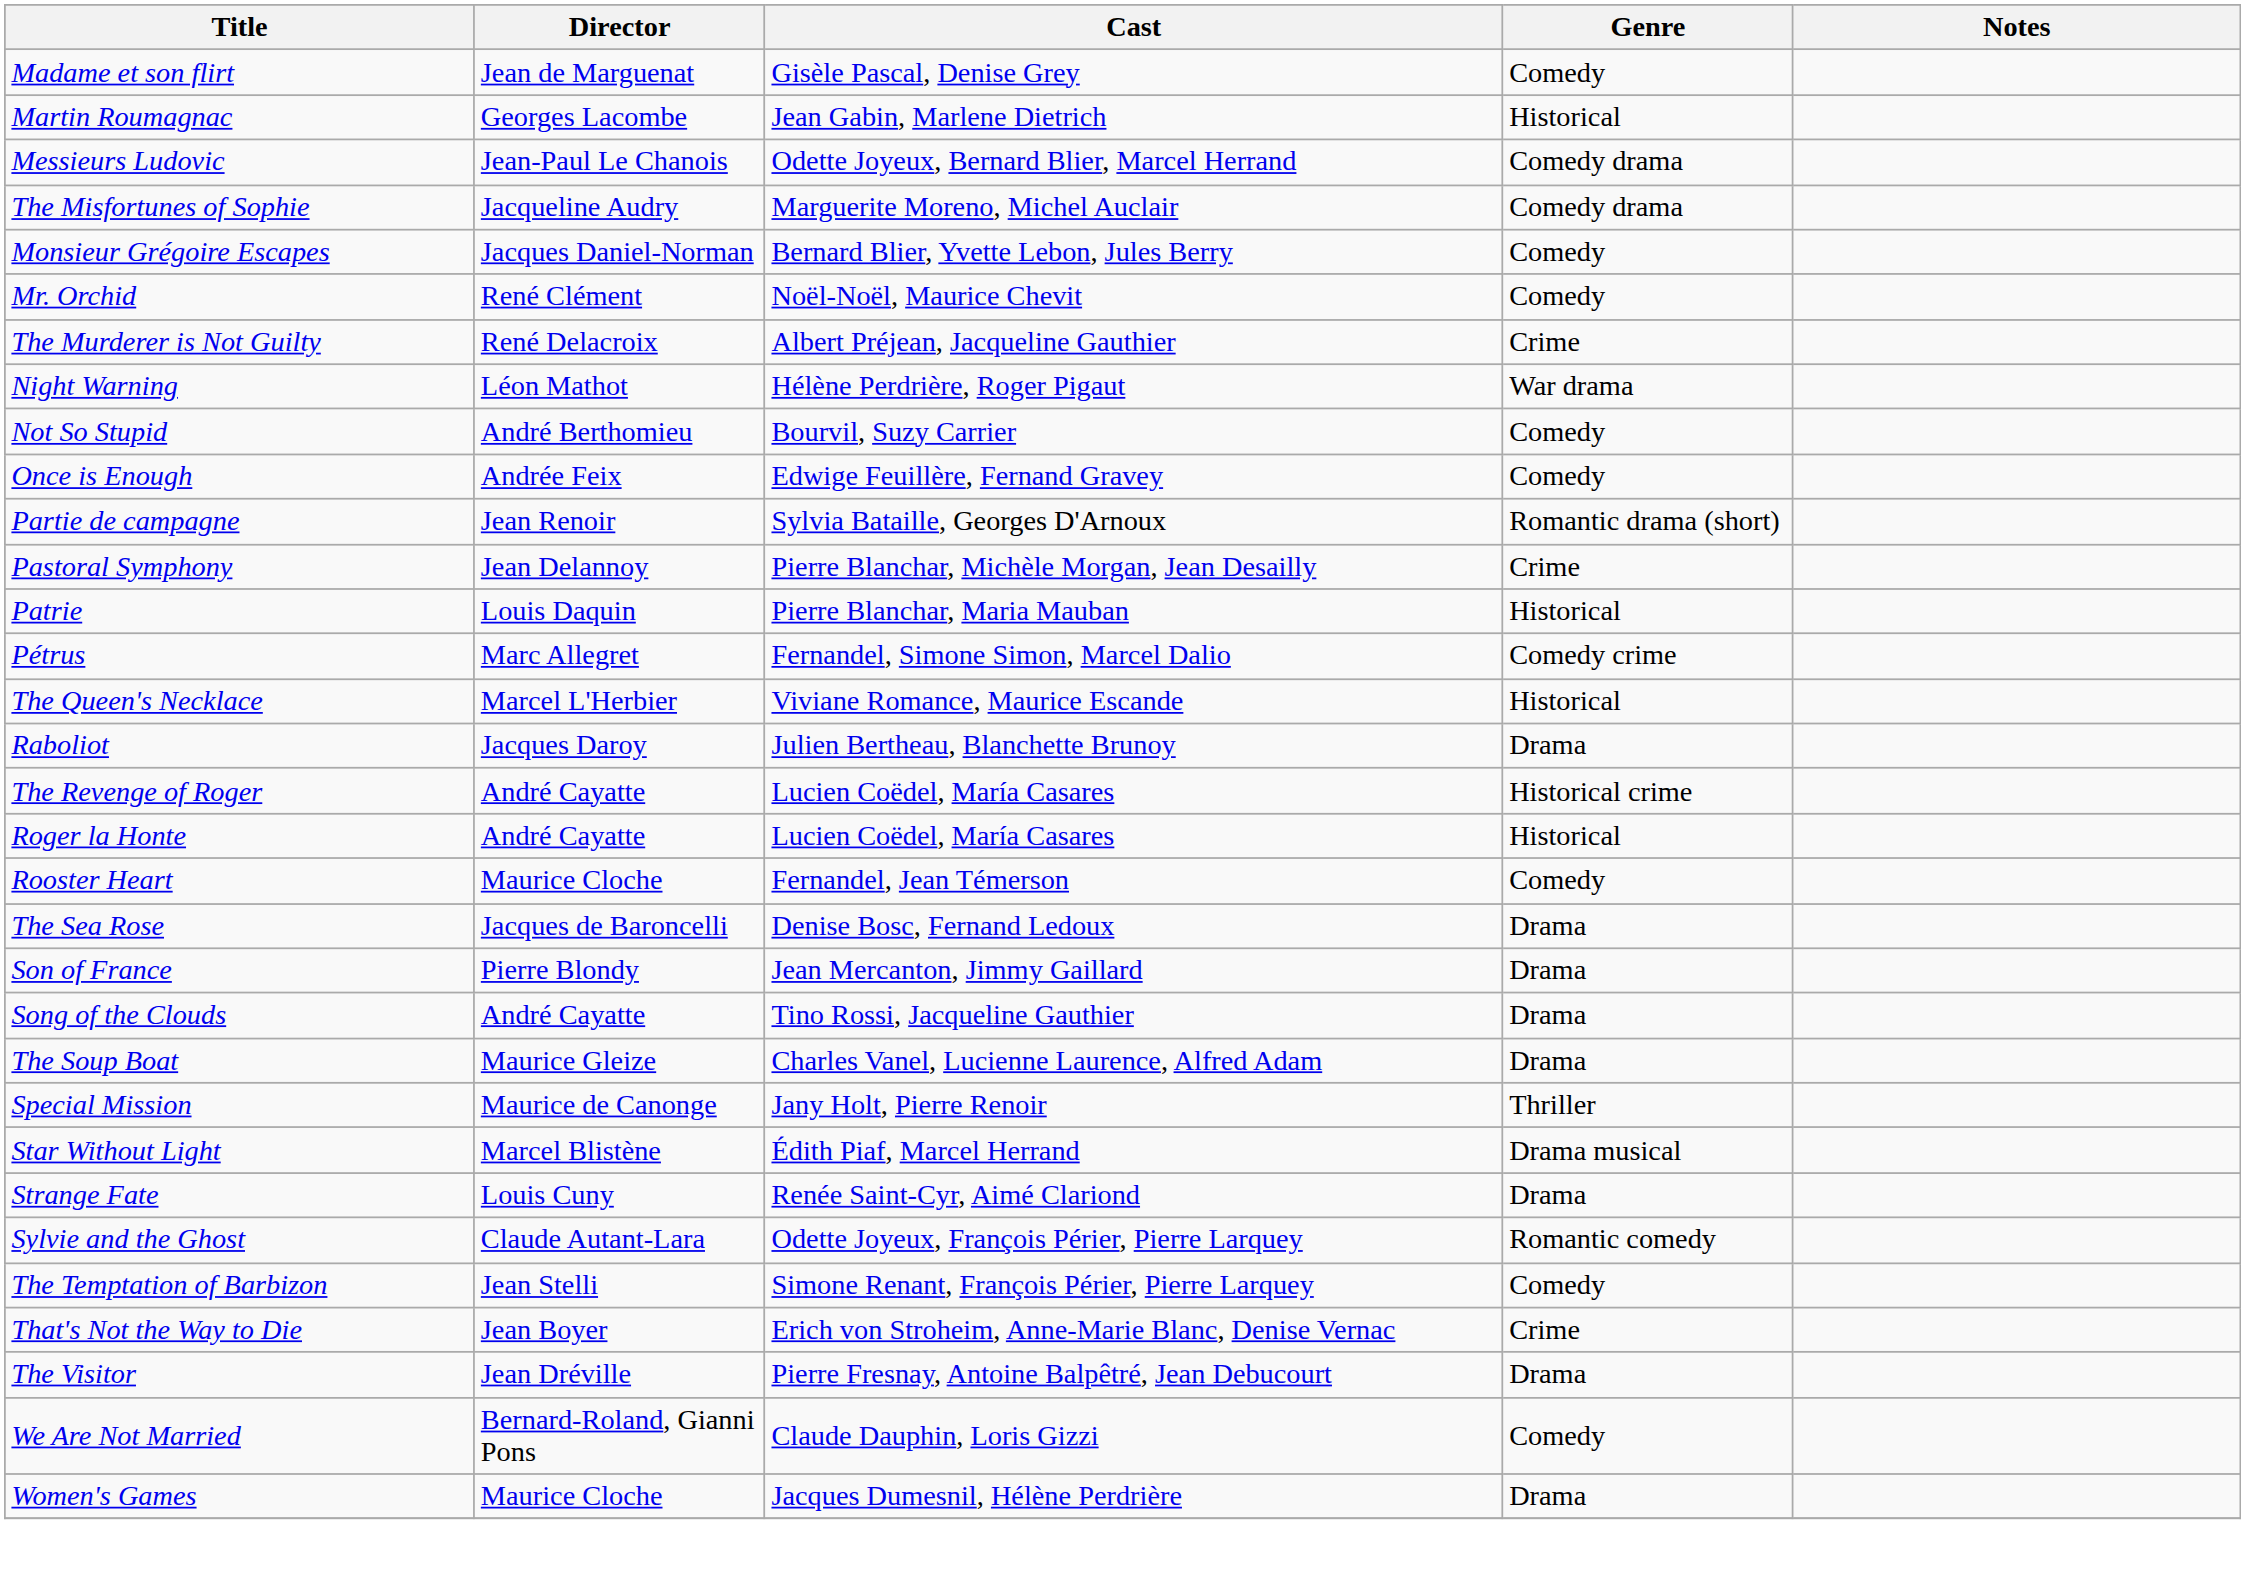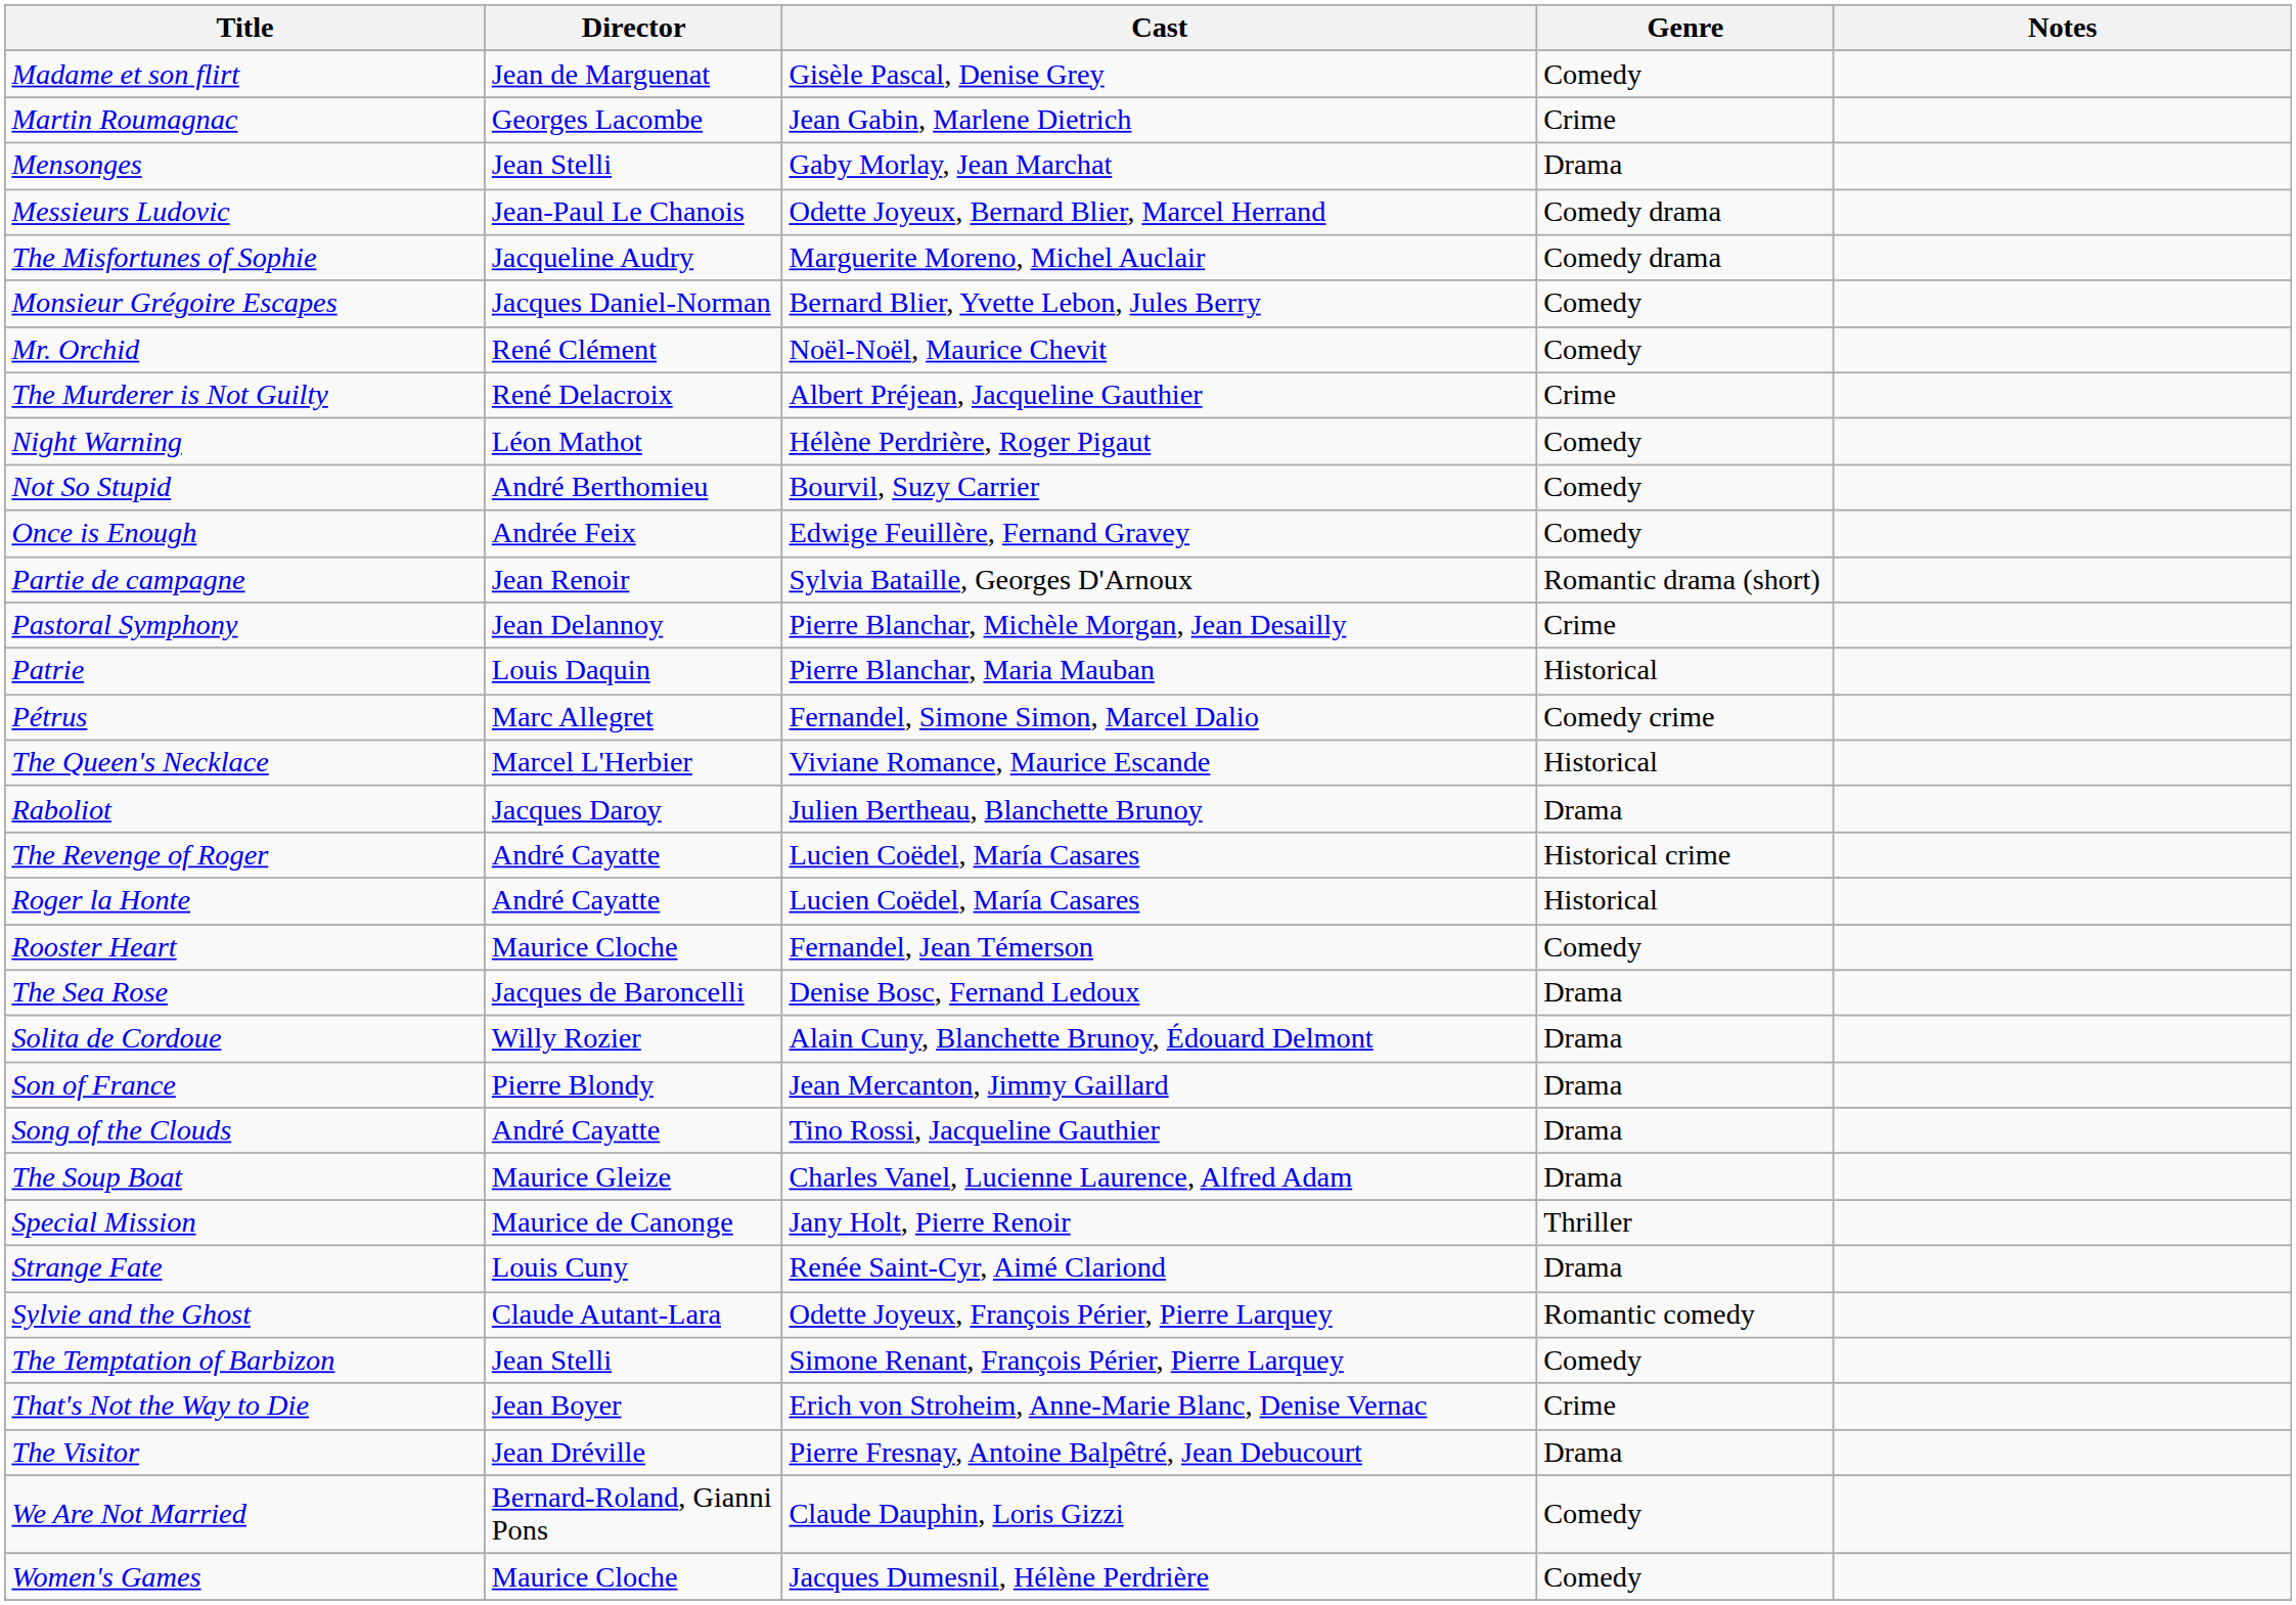 <table class="wikitable" style="width:100%;">
 <tr>
 <th style="width:21%;">Title</th>
 <th style="width:13%;">Director</th>
 <th style="width:33%;">Cast</th>
 <th style="width:13%;">Genre</th>
 <th style="width:20%;">Notes</th>
 </tr>
 <tr>
 <td><em><a href='#'>Madame et son flirt</a></em></td>
 <td><a href='#'>Jean de Marguenat</a></td>
 <td><a href='#'>Gisèle Pascal</a>, <a href='#'>Denise Grey</a></td>
 <td>Comedy</td>
 <td></td>
 </tr>
 <tr>
 <td><em><a href='#'>Martin Roumagnac</a></em></td>
 <td><a href='#'>Georges Lacombe</a></td>
 <td><a href='#'>Jean Gabin</a>, <a href='#'>Marlene Dietrich</a></td>
-<td>Historical</td>
+<td>Crime</td>
+<td></td>
+</tr>
+<tr>
+<td><em><a href='#'>Mensonges</a></em></td>
+<td><a href='#'>Jean Stelli</a></td>
+<td><a href='#'>Gaby Morlay</a>, <a href='#'>Jean Marchat</a></td>
+<td>Drama</td>
 <td></td>
 </tr>
 <tr>
 <td><em><a href='#'>Messieurs Ludovic</a></em></td>
 <td><a href='#'>Jean-Paul Le Chanois</a></td>
 <td><a href='#'>Odette Joyeux</a>, <a href='#'>Bernard Blier</a>, <a href='#'>Marcel Herrand</a></td>
 <td>Comedy drama</td>
 <td></td>
 </tr>
 <tr>
 <td><em><a href='#'>The Misfortunes of Sophie</a></em></td>
 <td><a href='#'>Jacqueline Audry</a></td>
 <td><a href='#'>Marguerite Moreno</a>, <a href='#'>Michel Auclair</a></td>
 <td>Comedy drama</td>
 <td></td>
 </tr>
 <tr>
 <td><em><a href='#'>Monsieur Grégoire Escapes</a></em></td>
 <td><a href='#'>Jacques Daniel-Norman</a></td>
 <td><a href='#'>Bernard Blier</a>, <a href='#'>Yvette Lebon</a>, <a href='#'>Jules Berry</a></td>
 <td>Comedy</td>
 <td></td>
 </tr>
 <tr>
 <td><em><a href='#'>Mr. Orchid</a></em></td>
 <td><a href='#'>René Clément</a></td>
 <td><a href='#'>Noël-Noël</a>, <a href='#'>Maurice Chevit</a></td>
 <td>Comedy</td>
 <td></td>
 </tr>
 <tr>
 <td><em><a href='#'>The Murderer is Not Guilty</a></em></td>
 <td><a href='#'>René Delacroix</a></td>
 <td><a href='#'>Albert Préjean</a>, <a href='#'>Jacqueline Gauthier</a></td>
 <td>Crime</td>
 <td></td>
 </tr>
 <tr>
 <td><em><a href='#'>Night Warning</a></em></td>
 <td><a href='#'>Léon Mathot</a></td>
 <td><a href='#'>Hélène Perdrière</a>, <a href='#'>Roger Pigaut</a></td>
-<td>War drama</td>
+<td>Comedy</td>
 <td></td>
 </tr>
 <tr>
 <td><em><a href='#'>Not So Stupid</a></em></td>
 <td><a href='#'>André Berthomieu</a></td>
 <td><a href='#'>Bourvil</a>, <a href='#'>Suzy Carrier</a></td>
 <td>Comedy</td>
 <td></td>
 </tr>
 <tr>
 <td><em><a href='#'>Once is Enough</a></em></td>
 <td><a href='#'>Andrée Feix</a></td>
 <td><a href='#'>Edwige Feuillère</a>, <a href='#'>Fernand Gravey</a></td>
 <td>Comedy</td>
 <td></td>
 </tr>
 <tr>
 <td><em><a href='#'>Partie de campagne</a></em></td>
 <td><a href='#'>Jean Renoir</a></td>
 <td><a href='#'>Sylvia Bataille</a>, Georges D'Arnoux</td>
 <td>Romantic drama (short)</td>
 <td></td>
 </tr>
 <tr>
 <td><em><a href='#'>Pastoral Symphony</a></em></td>
 <td><a href='#'>Jean Delannoy</a></td>
 <td><a href='#'>Pierre Blanchar</a>, <a href='#'>Michèle Morgan</a>, <a href='#'>Jean Desailly</a></td>
 <td>Crime</td>
 <td></td>
 </tr>
 <tr>
 <td><em><a href='#'>Patrie</a></em></td>
 <td><a href='#'>Louis Daquin</a></td>
 <td><a href='#'>Pierre Blanchar</a>, <a href='#'>Maria Mauban</a></td>
 <td>Historical</td>
 <td></td>
 </tr>
 <tr>
 <td><em><a href='#'>Pétrus</a></em></td>
 <td><a href='#'>Marc Allegret</a></td>
 <td><a href='#'>Fernandel</a>, <a href='#'>Simone Simon</a>, <a href='#'>Marcel Dalio</a></td>
 <td>Comedy crime</td>
 <td></td>
 </tr>
 <tr>
 <td><em><a href='#'>The Queen's Necklace</a></em></td>
 <td><a href='#'>Marcel L'Herbier</a></td>
 <td><a href='#'>Viviane Romance</a>, <a href='#'>Maurice Escande</a></td>
 <td>Historical</td>
 <td></td>
 </tr>
 <tr>
 <td><em><a href='#'>Raboliot</a></em></td>
 <td><a href='#'>Jacques Daroy</a></td>
 <td><a href='#'>Julien Bertheau</a>, <a href='#'>Blanchette Brunoy</a></td>
 <td>Drama</td>
 <td></td>
 </tr>
 <tr>
 <td><em><a href='#'>The Revenge of Roger</a></em></td>
 <td><a href='#'>André Cayatte</a></td>
 <td><a href='#'>Lucien Coëdel</a>, <a href='#'>María Casares</a></td>
 <td>Historical crime</td>
 <td></td>
 </tr>
 <tr>
 <td><em><a href='#'>Roger la Honte</a></em></td>
 <td><a href='#'>André Cayatte</a></td>
 <td><a href='#'>Lucien Coëdel</a>, <a href='#'>María Casares</a></td>
 <td>Historical</td>
 <td></td>
 </tr>
 <tr>
 <td><em><a href='#'>Rooster Heart</a></em></td>
 <td><a href='#'>Maurice Cloche</a></td>
 <td><a href='#'>Fernandel</a>, <a href='#'>Jean Témerson</a></td>
 <td>Comedy</td>
 <td></td>
 </tr>
 <tr>
 <td><em><a href='#'>The Sea Rose</a></em></td>
 <td><a href='#'>Jacques de Baroncelli</a></td>
 <td><a href='#'>Denise Bosc</a>, <a href='#'>Fernand Ledoux</a></td>
 <td>Drama</td>
 <td></td>
 </tr>
 <tr>
+<td><em><a href='#'>Solita de Cordoue</a></em></td>
+<td><a href='#'>Willy Rozier</a></td>
+<td><a href='#'>Alain Cuny</a>, <a href='#'>Blanchette Brunoy</a>, <a href='#'>Édouard Delmont</a></td>
+<td>Drama</td>
+<td></td>
+</tr>
+<tr>
 <td><em><a href='#'>Son of France</a></em></td>
 <td><a href='#'>Pierre Blondy</a></td>
 <td><a href='#'>Jean Mercanton</a>, <a href='#'>Jimmy Gaillard</a></td>
 <td>Drama</td>
 <td></td>
 </tr>
 <tr>
 <td><em><a href='#'>Song of the Clouds</a></em></td>
 <td><a href='#'>André Cayatte</a></td>
 <td><a href='#'>Tino Rossi</a>, <a href='#'>Jacqueline Gauthier</a></td>
 <td>Drama</td>
 <td></td>
 </tr>
 <tr>
 <td><em><a href='#'>The Soup Boat</a></em></td>
 <td><a href='#'>Maurice Gleize</a></td>
 <td><a href='#'>Charles Vanel</a>, <a href='#'>Lucienne Laurence</a>, <a href='#'>Alfred Adam</a></td>
 <td>Drama</td>
 <td></td>
 </tr>
 <tr>
 <td><em><a href='#'>Special Mission</a></em></td>
 <td><a href='#'>Maurice de Canonge</a></td>
 <td><a href='#'>Jany Holt</a>, <a href='#'>Pierre Renoir</a></td>
 <td>Thriller</td>
-<td></td>
-</tr>
-<tr>
-<td><em><a href='#'>Star Without Light</a></em></td>
-<td><a href='#'>Marcel Blistène</a></td>
-<td><a href='#'>Édith Piaf</a>, <a href='#'>Marcel Herrand</a></td>
-<td>Drama musical</td>
 <td></td>
 </tr>
 <tr>
 <td><em><a href='#'>Strange Fate</a></em></td>
 <td><a href='#'>Louis Cuny</a></td>
 <td><a href='#'>Renée Saint-Cyr</a>, <a href='#'>Aimé Clariond</a></td>
 <td>Drama</td>
 <td></td>
 </tr>
 <tr>
 <td><em><a href='#'>Sylvie and the Ghost</a></em></td>
 <td><a href='#'>Claude Autant-Lara</a></td>
 <td><a href='#'>Odette Joyeux</a>, <a href='#'>François Périer</a>, <a href='#'>Pierre Larquey</a></td>
 <td>Romantic comedy</td>
 <td></td>
 </tr>
 <tr>
 <td><em><a href='#'>The Temptation of Barbizon</a></em></td>
 <td><a href='#'>Jean Stelli</a></td>
 <td><a href='#'>Simone Renant</a>, <a href='#'>François Périer</a>, <a href='#'>Pierre Larquey</a></td>
 <td>Comedy</td>
 <td></td>
 </tr>
 <tr>
 <td><em><a href='#'>That's Not the Way to Die</a></em></td>
 <td><a href='#'>Jean Boyer</a></td>
 <td><a href='#'>Erich von Stroheim</a>, <a href='#'>Anne-Marie Blanc</a>, <a href='#'>Denise Vernac</a></td>
 <td>Crime</td>
 <td></td>
 </tr>
 <tr>
 <td><em><a href='#'>The Visitor</a></em></td>
 <td><a href='#'>Jean Dréville</a></td>
 <td><a href='#'>Pierre Fresnay</a>, <a href='#'>Antoine Balpêtré</a>, <a href='#'>Jean Debucourt</a></td>
 <td>Drama</td>
 <td></td>
 </tr>
 <tr>
 <td><em><a href='#'>We Are Not Married</a></em></td>
 <td><a href='#'>Bernard-Roland</a>, Gianni Pons</td>
 <td><a href='#'>Claude Dauphin</a>, <a href='#'>Loris Gizzi</a></td>
 <td>Comedy</td>
 <td></td>
 </tr>
 <tr>
 <td><em><a href='#'>Women's Games</a></em></td>
 <td><a href='#'>Maurice Cloche</a></td>
 <td><a href='#'>Jacques Dumesnil</a>, <a href='#'>Hélène Perdrière</a></td>
-<td>Drama</td>
+<td>Comedy</td>
 <td></td>
 </tr>
 <tr>
 </tr>
 </table>
